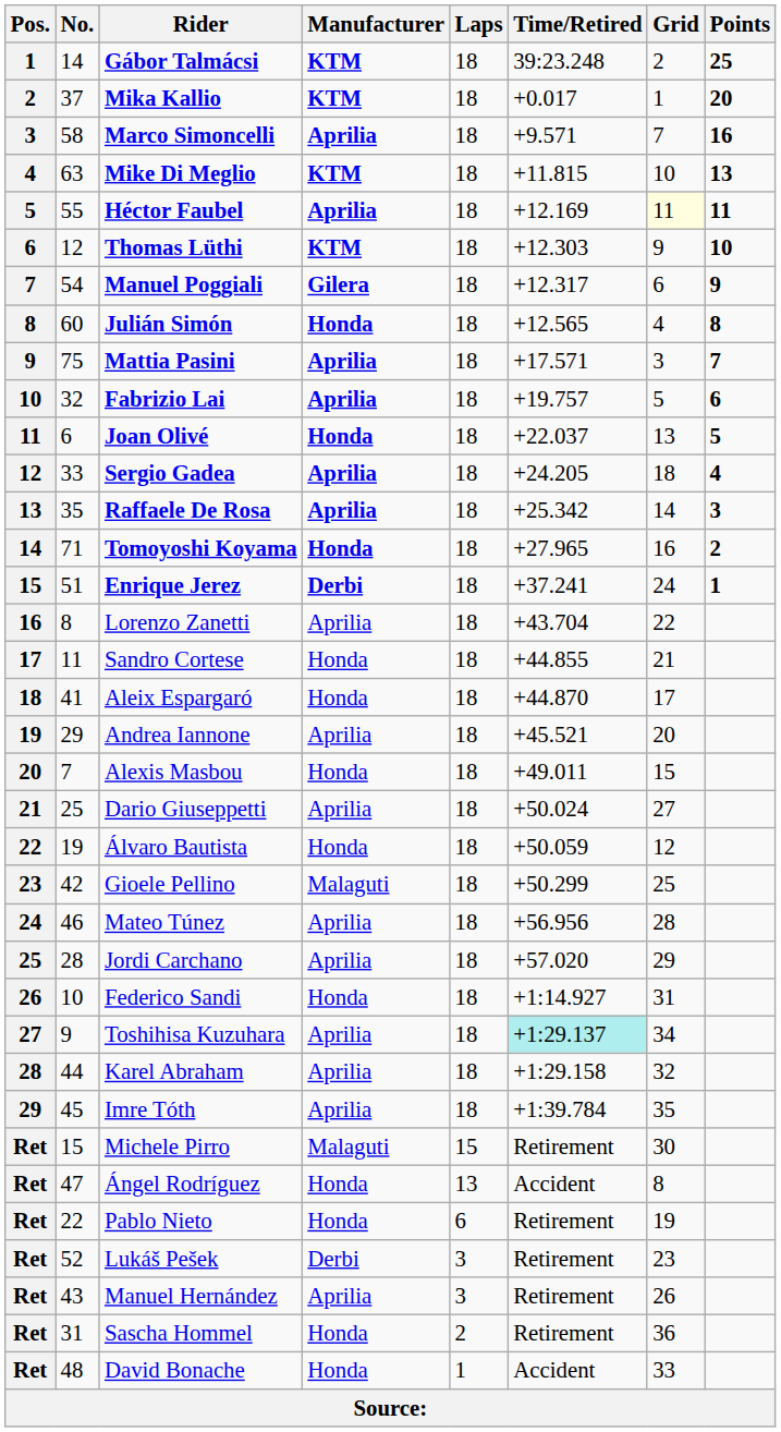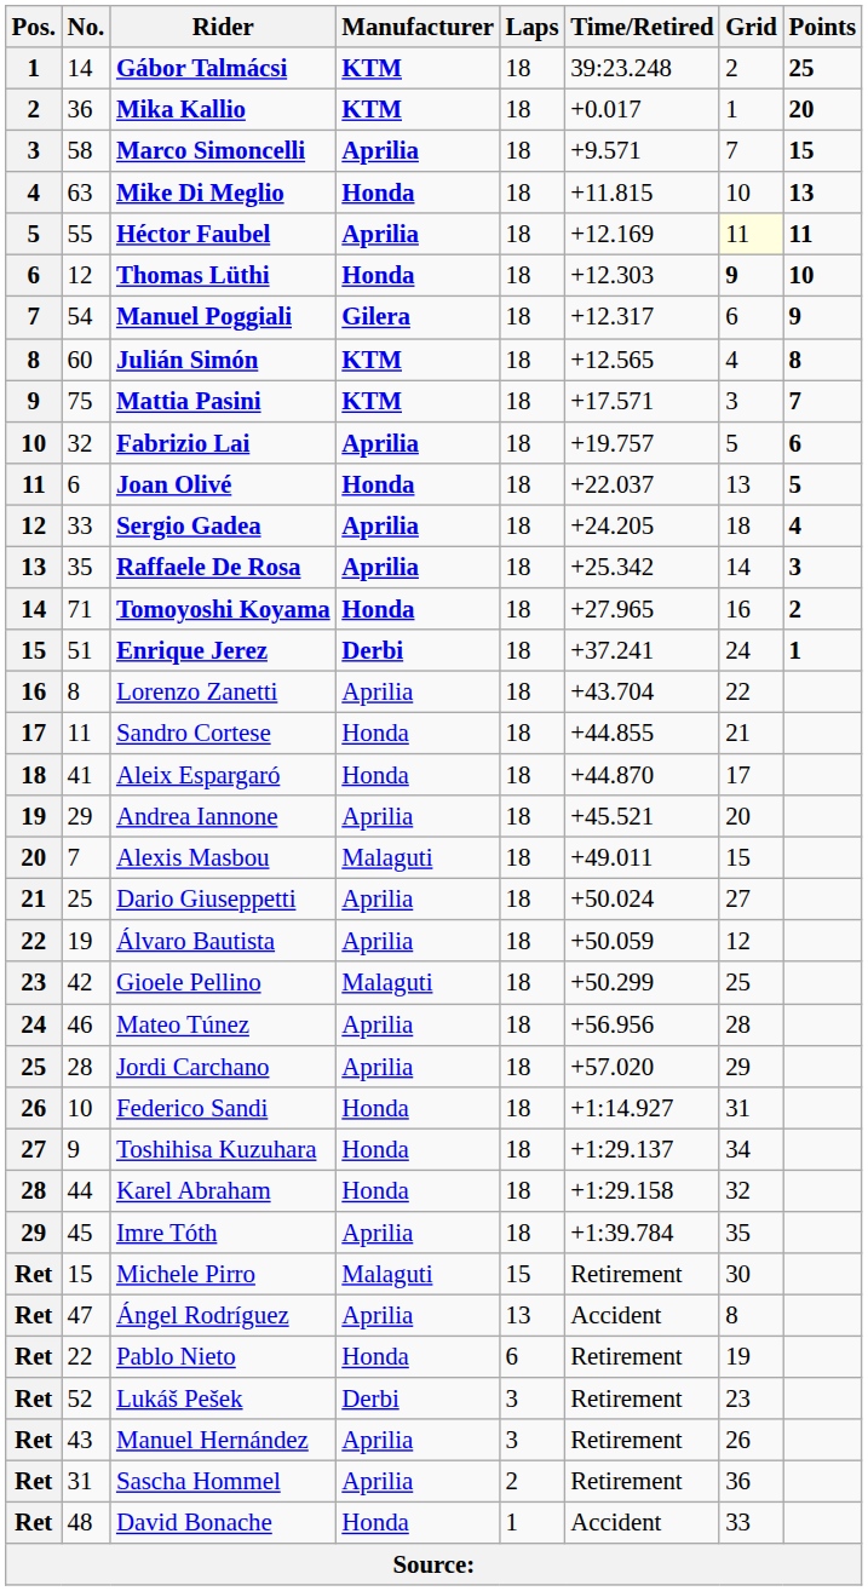 <table class="wikitable" style="font-size: 95%;">
 <tr>
 <th>Pos.</th>
 <th>No.</th>
 <th>Rider</th>
 <th>Manufacturer</th>
 <th>Laps</th>
 <th>Time/Retired</th>
 <th>Grid</th>
 <th>Points</th>
 </tr>
 <tr>
 <th>1</th>
 <td>14</td>
 <td> <strong><a href='#'>Gábor Talmácsi</a></strong></td>
 <td><strong><a href='#'>KTM</a></strong></td>
 <td>18</td>
 <td>39:23.248</td>
 <td>2</td>
 <td><strong>25</strong></td>
 </tr>
 <tr>
 <th>2</th>
-<td>37</td>
+<td>36</td>
 <td> <strong><a href='#'>Mika Kallio</a></strong></td>
 <td><strong><a href='#'>KTM</a></strong></td>
 <td>18</td>
 <td>+0.017</td>
 <td>1</td>
 <td><strong>20</strong></td>
 </tr>
 <tr>
 <th>3</th>
 <td>58</td>
 <td> <strong><a href='#'>Marco Simoncelli</a></strong></td>
 <td><strong><a href='#'>Aprilia</a></strong></td>
 <td>18</td>
 <td>+9.571</td>
 <td>7</td>
-<td><strong>16</strong></td>
+<td><strong>15</strong></td>
 </tr>
 <tr>
 <th>4</th>
 <td>63</td>
 <td> <strong><a href='#'>Mike Di Meglio</a></strong></td>
-<td><strong><a href='#'>KTM</a></strong></td>
+<td><strong><a href='#'>Honda</a></strong></td>
 <td>18</td>
 <td>+11.815</td>
 <td>10</td>
 <td><strong>13</strong></td>
 </tr>
 <tr>
 <th>5</th>
 <td>55</td>
 <td> <strong><a href='#'>Héctor Faubel</a></strong></td>
 <td><strong><a href='#'>Aprilia</a></strong></td>
 <td>18</td>
 <td>+12.169</td>
 <td style="background: lightyellow;">11</td>
 <td><strong>11</strong></td>
 </tr>
 <tr>
 <th>6</th>
 <td>12</td>
 <td> <strong><a href='#'>Thomas Lüthi</a></strong></td>
-<td><strong><a href='#'>KTM</a></strong></td>
+<td><strong><a href='#'>Honda</a></strong></td>
 <td>18</td>
 <td>+12.303</td>
-<td>9</td>
+<td><strong>9</strong></td>
 <td><strong>10</strong></td>
 </tr>
 <tr>
 <th>7</th>
 <td>54</td>
 <td> <strong><a href='#'>Manuel Poggiali</a></strong></td>
 <td><strong><a href='#'>Gilera</a></strong></td>
 <td>18</td>
 <td>+12.317</td>
 <td>6</td>
 <td><strong>9</strong></td>
 </tr>
 <tr>
 <th>8</th>
 <td>60</td>
 <td> <strong><a href='#'>Julián Simón</a></strong></td>
-<td><strong><a href='#'>Honda</a></strong></td>
+<td><strong><a href='#'>KTM</a></strong></td>
 <td>18</td>
 <td>+12.565</td>
 <td>4</td>
 <td><strong>8</strong></td>
 </tr>
 <tr>
 <th>9</th>
 <td>75</td>
 <td> <strong><a href='#'>Mattia Pasini</a></strong></td>
-<td><strong><a href='#'>Aprilia</a></strong></td>
+<td><strong><a href='#'>KTM</a></strong></td>
 <td>18</td>
 <td>+17.571</td>
 <td>3</td>
 <td><strong>7</strong></td>
 </tr>
 <tr>
 <th>10</th>
 <td>32</td>
 <td> <strong><a href='#'>Fabrizio Lai</a></strong></td>
 <td><strong><a href='#'>Aprilia</a></strong></td>
 <td>18</td>
 <td>+19.757</td>
 <td>5</td>
 <td><strong>6</strong></td>
 </tr>
 <tr>
 <th>11</th>
 <td>6</td>
 <td> <strong><a href='#'>Joan Olivé</a></strong></td>
 <td><strong><a href='#'>Honda</a></strong></td>
 <td>18</td>
 <td>+22.037</td>
 <td>13</td>
 <td><strong>5</strong></td>
 </tr>
 <tr>
 <th>12</th>
 <td>33</td>
 <td> <strong><a href='#'>Sergio Gadea</a></strong></td>
 <td><strong><a href='#'>Aprilia</a></strong></td>
 <td>18</td>
 <td>+24.205</td>
 <td>18</td>
 <td><strong>4</strong></td>
 </tr>
 <tr>
 <th>13</th>
 <td>35</td>
 <td> <strong><a href='#'>Raffaele De Rosa</a></strong></td>
 <td><strong><a href='#'>Aprilia</a></strong></td>
 <td>18</td>
 <td>+25.342</td>
 <td>14</td>
 <td><strong>3</strong></td>
 </tr>
 <tr>
 <th>14</th>
 <td>71</td>
 <td> <strong><a href='#'>Tomoyoshi Koyama</a></strong></td>
 <td><strong><a href='#'>Honda</a></strong></td>
 <td>18</td>
 <td>+27.965</td>
 <td>16</td>
 <td><strong>2</strong></td>
 </tr>
 <tr>
 <th>15</th>
 <td>51</td>
 <td> <strong><a href='#'>Enrique Jerez</a></strong></td>
 <td><strong><a href='#'>Derbi</a></strong></td>
 <td>18</td>
 <td>+37.241</td>
 <td>24</td>
 <td><strong>1</strong></td>
 </tr>
 <tr>
 <th>16</th>
 <td>8</td>
 <td> <a href='#'>Lorenzo Zanetti</a></td>
 <td><a href='#'>Aprilia</a></td>
 <td>18</td>
 <td>+43.704</td>
 <td>22</td>
 <td></td>
 </tr>
 <tr>
 <th>17</th>
 <td>11</td>
 <td> <a href='#'>Sandro Cortese</a></td>
 <td><a href='#'>Honda</a></td>
 <td>18</td>
 <td>+44.855</td>
 <td>21</td>
 <td></td>
 </tr>
 <tr>
 <th>18</th>
 <td>41</td>
 <td> <a href='#'>Aleix Espargaró</a></td>
 <td><a href='#'>Honda</a></td>
 <td>18</td>
 <td>+44.870</td>
 <td>17</td>
 <td></td>
 </tr>
 <tr>
 <th>19</th>
 <td>29</td>
 <td> <a href='#'>Andrea Iannone</a></td>
 <td><a href='#'>Aprilia</a></td>
 <td>18</td>
 <td>+45.521</td>
 <td>20</td>
 <td></td>
 </tr>
 <tr>
 <th>20</th>
 <td>7</td>
 <td> <a href='#'>Alexis Masbou</a></td>
-<td><a href='#'>Honda</a></td>
+<td><a href='#'>Malaguti</a></td>
 <td>18</td>
 <td>+49.011</td>
 <td>15</td>
 <td></td>
 </tr>
 <tr>
 <th>21</th>
 <td>25</td>
 <td> <a href='#'>Dario Giuseppetti</a></td>
 <td><a href='#'>Aprilia</a></td>
 <td>18</td>
 <td>+50.024</td>
 <td>27</td>
 <td></td>
 </tr>
 <tr>
 <th>22</th>
 <td>19</td>
 <td> <a href='#'>Álvaro Bautista</a></td>
-<td><a href='#'>Honda</a></td>
+<td><a href='#'>Aprilia</a></td>
 <td>18</td>
 <td>+50.059</td>
 <td>12</td>
 <td></td>
 </tr>
 <tr>
 <th>23</th>
 <td>42</td>
 <td> <a href='#'>Gioele Pellino</a></td>
 <td><a href='#'>Malaguti</a></td>
 <td>18</td>
 <td>+50.299</td>
 <td>25</td>
 <td></td>
 </tr>
 <tr>
 <th>24</th>
 <td>46</td>
 <td> <a href='#'>Mateo Túnez</a></td>
 <td><a href='#'>Aprilia</a></td>
 <td>18</td>
 <td>+56.956</td>
 <td>28</td>
 <td></td>
 </tr>
 <tr>
 <th>25</th>
 <td>28</td>
 <td> <a href='#'>Jordi Carchano</a></td>
 <td><a href='#'>Aprilia</a></td>
 <td>18</td>
 <td>+57.020</td>
 <td>29</td>
 <td></td>
 </tr>
 <tr>
 <th>26</th>
 <td>10</td>
 <td> <a href='#'>Federico Sandi</a></td>
 <td><a href='#'>Honda</a></td>
 <td>18</td>
 <td>+1:14.927</td>
 <td>31</td>
 <td></td>
 </tr>
 <tr>
 <th>27</th>
 <td>9</td>
 <td> <a href='#'>Toshihisa Kuzuhara</a></td>
-<td><a href='#'>Aprilia</a></td>
+<td><a href='#'>Honda</a></td>
 <td>18</td>
-<td style="background: paleturquoise;">+1:29.137</td>
+<td>+1:29.137</td>
 <td>34</td>
 <td></td>
 </tr>
 <tr>
 <th>28</th>
 <td>44</td>
 <td> <a href='#'>Karel Abraham</a></td>
-<td><a href='#'>Aprilia</a></td>
+<td><a href='#'>Honda</a></td>
 <td>18</td>
 <td>+1:29.158</td>
 <td>32</td>
 <td></td>
 </tr>
 <tr>
 <th>29</th>
 <td>45</td>
 <td> <a href='#'>Imre Tóth</a></td>
 <td><a href='#'>Aprilia</a></td>
 <td>18</td>
 <td>+1:39.784</td>
 <td>35</td>
 <td></td>
 </tr>
 <tr>
 <th>Ret</th>
 <td>15</td>
 <td> <a href='#'>Michele Pirro</a></td>
 <td><a href='#'>Malaguti</a></td>
 <td>15</td>
 <td>Retirement</td>
 <td>30</td>
 <td></td>
 </tr>
 <tr>
 <th>Ret</th>
 <td>47</td>
 <td> <a href='#'>Ángel Rodríguez</a></td>
-<td><a href='#'>Honda</a></td>
+<td><a href='#'>Aprilia</a></td>
 <td>13</td>
 <td>Accident</td>
 <td>8</td>
 <td></td>
 </tr>
 <tr>
 <th>Ret</th>
 <td>22</td>
 <td> <a href='#'>Pablo Nieto</a></td>
 <td><a href='#'>Honda</a></td>
 <td>6</td>
 <td>Retirement</td>
 <td>19</td>
 <td></td>
 </tr>
 <tr>
 <th>Ret</th>
 <td>52</td>
 <td> <a href='#'>Lukáš Pešek</a></td>
 <td><a href='#'>Derbi</a></td>
 <td>3</td>
 <td>Retirement</td>
 <td>23</td>
 <td></td>
 </tr>
 <tr>
 <th>Ret</th>
 <td>43</td>
 <td> <a href='#'>Manuel Hernández</a></td>
 <td><a href='#'>Aprilia</a></td>
 <td>3</td>
 <td>Retirement</td>
 <td>26</td>
 <td></td>
 </tr>
 <tr>
 <th>Ret</th>
 <td>31</td>
 <td> <a href='#'>Sascha Hommel</a></td>
-<td><a href='#'>Honda</a></td>
+<td><a href='#'>Aprilia</a></td>
 <td>2</td>
 <td>Retirement</td>
 <td>36</td>
 <td></td>
 </tr>
 <tr>
 <th>Ret</th>
 <td>48</td>
 <td> <a href='#'>David Bonache</a></td>
 <td><a href='#'>Honda</a></td>
 <td>1</td>
 <td>Accident</td>
 <td>33</td>
 <td></td>
 </tr>
 <tr>
 <th colspan=8>Source: </th>
 </tr>
 </table>
